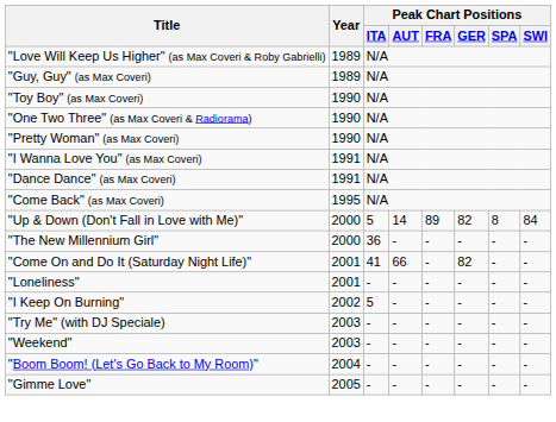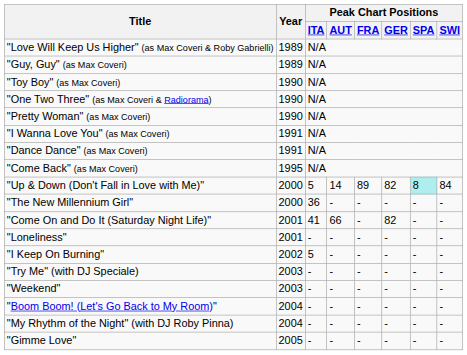 <table class="wikitable">
 <tr>
 <th rowspan="2">Title</th>
 <th rowspan="2">Year</th>
 <th colspan="6">Peak Chart Positions</th>
 </tr>
 <tr>
 <th><a href='#'>ITA</a></th>
 <th><a href='#'>AUT</a></th>
 <th><a href='#'>FRA</a></th>
 <th><a href='#'>GER</a></th>
 <th><a href='#'>SPA</a></th>
 <th><a href='#'>SWI</a></th>
 </tr>
 <tr>
 <td>"Love Will Keep Us Higher" <small>(as Max Coveri & Roby Gabrielli)</small></td>
 <td>1989</td>
 <td colspan="6">N/A</td>
 </tr>
 <tr>
 <td>"Guy, Guy" <small>(as Max Coveri)</small></td>
 <td>1989</td>
 <td colspan="6">N/A</td>
 </tr>
 <tr>
 <td>"Toy Boy" <small>(as Max Coveri)</small></td>
 <td>1990</td>
 <td colspan="6">N/A</td>
 </tr>
 <tr>
 <td>"One Two Three" <small>(as Max Coveri & <a href='#'>Radiorama</a>)</small></td>
 <td>1990</td>
 <td colspan="6">N/A</td>
 </tr>
 <tr>
 <td>"Pretty Woman" <small>(as Max Coveri)</small></td>
 <td>1990</td>
 <td colspan="6">N/A</td>
 </tr>
 <tr>
 <td>"I Wanna Love You" <small>(as Max Coveri)</small></td>
 <td>1991</td>
 <td colspan="6">N/A</td>
 </tr>
 <tr>
 <td>"Dance Dance" <small>(as Max Coveri)</small></td>
 <td>1991</td>
 <td colspan="6">N/A</td>
 </tr>
 <tr>
 <td>"Come Back" <small>(as Max Coveri)</small></td>
 <td>1995</td>
 <td colspan="6">N/A</td>
 </tr>
 <tr>
 <td>"Up & Down (Don't Fall in Love with Me)"</td>
 <td>2000</td>
 <td>5</td>
 <td>14</td>
 <td>89</td>
 <td>82</td>
-<td>8</td>
+<td style="background: paleturquoise;">8</td>
 <td>84</td>
 </tr>
 <tr>
 <td>"The New Millennium Girl"</td>
 <td>2000</td>
 <td>36</td>
 <td>-</td>
 <td>-</td>
 <td>-</td>
 <td>-</td>
 <td>-</td>
 </tr>
 <tr>
 <td>"Come On and Do It (Saturday Night Life)"</td>
 <td>2001</td>
 <td>41</td>
 <td>66</td>
 <td>-</td>
 <td>82</td>
 <td>-</td>
 <td>-</td>
 </tr>
 <tr>
 <td>"Loneliness"</td>
 <td>2001</td>
 <td>-</td>
 <td>-</td>
 <td>-</td>
 <td>-</td>
 <td>-</td>
 <td>-</td>
 </tr>
 <tr>
 <td>"I Keep On Burning"</td>
 <td>2002</td>
 <td>5</td>
 <td>-</td>
 <td>-</td>
 <td>-</td>
 <td>-</td>
 <td>-</td>
 </tr>
 <tr>
 <td>"Try Me" (with DJ Speciale)</td>
 <td>2003</td>
 <td>-</td>
 <td>-</td>
 <td>-</td>
 <td>-</td>
 <td>-</td>
 <td>-</td>
 </tr>
 <tr>
 <td>"Weekend"</td>
 <td>2003</td>
 <td>-</td>
 <td>-</td>
 <td>-</td>
 <td>-</td>
 <td>-</td>
 <td>-</td>
 </tr>
 <tr>
 <td>"<a href='#'>Boom Boom! (Let's Go Back to My Room)</a>"</td>
 <td>2004</td>
 <td>-</td>
 <td>-</td>
 <td>-</td>
 <td>-</td>
 <td>-</td>
 <td>-</td>
 </tr>
 <tr>
+<td>"My Rhythm of the Night" (with DJ Roby Pinna)</td>
+<td>2004</td>
+<td>-</td>
+<td>-</td>
+<td>-</td>
+<td>-</td>
+<td>-</td>
+<td>-</td>
+</tr>
+<tr>
 <td>"Gimme Love"</td>
 <td>2005</td>
 <td>-</td>
 <td>-</td>
 <td>-</td>
 <td>-</td>
 <td>-</td>
 <td>-</td>
 </tr>
 </table>
